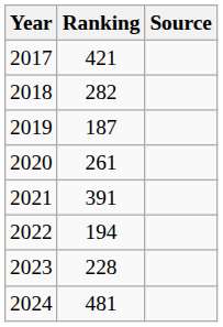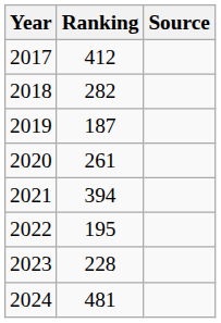 <table class="wikitable" style="text-align:center; font-size: 95%;">
 <tr>
 <th>Year</th>
 <th>Ranking</th>
 <th>Source</th>
 </tr>
 <tr>
 <td>2017</td>
-<td>421</td>
+<td>412</td>
 <td></td>
 </tr>
 <tr>
 <td>2018</td>
 <td>282</td>
 <td></td>
 </tr>
 <tr>
 <td>2019</td>
 <td>187</td>
 <td></td>
 </tr>
 <tr>
 <td>2020</td>
 <td>261</td>
 <td></td>
 </tr>
 <tr>
 <td>2021</td>
-<td>391</td>
+<td>394</td>
 <td></td>
 </tr>
 <tr>
 <td>2022</td>
-<td>194</td>
+<td>195</td>
 <td></td>
 </tr>
 <tr>
 <td>2023</td>
 <td>228</td>
 <td></td>
 </tr>
 <tr>
 <td>2024</td>
 <td>481</td>
 <td></td>
 </tr>
 </table>
